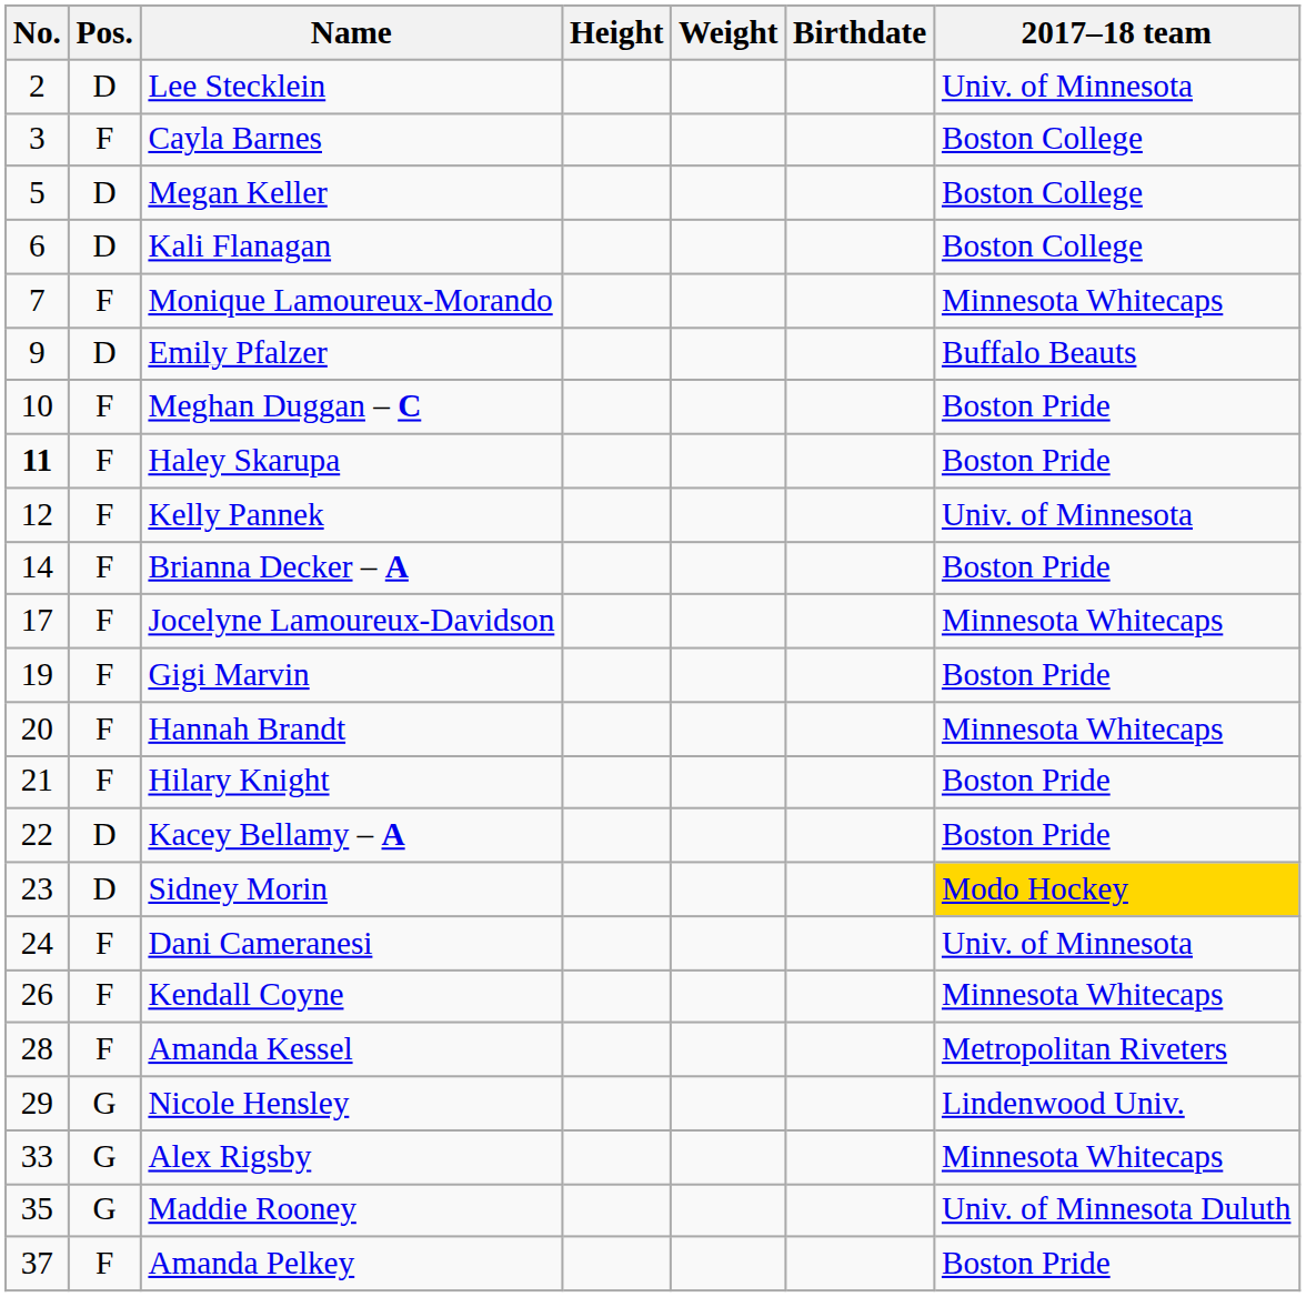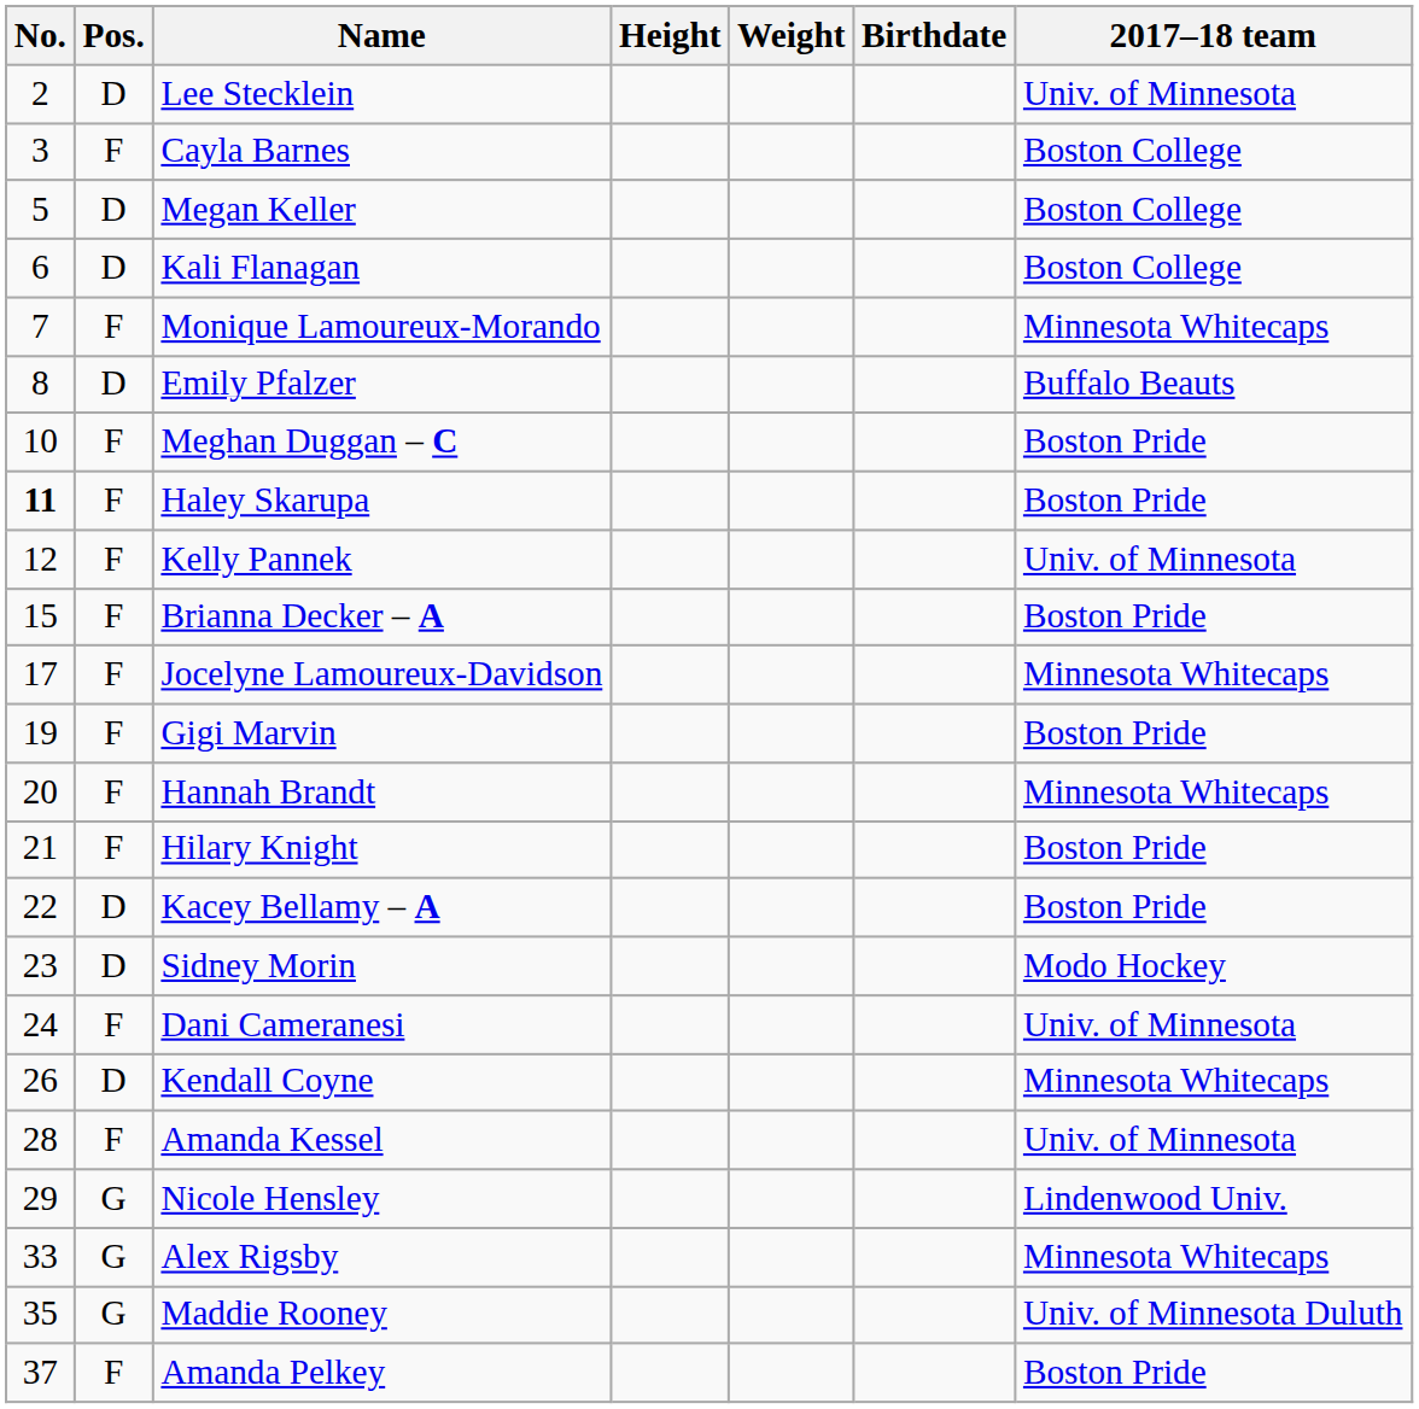 <table class="wikitable sortable" style="font-size: 90%; text-align: center;">
 <tr>
 <th>No.</th>
 <th>Pos.</th>
 <th>Name</th>
 <th>Height</th>
 <th>Weight</th>
 <th>Birthdate</th>
 <th>2017–18 team</th>
 </tr>
 <tr>
 <td>2</td>
 <td>D</td>
 <td align=left><a href='#'>Lee Stecklein</a></td>
 <td></td>
 <td></td>
 <td></td>
 <td style="text-align:left;"> <a href='#'>Univ. of Minnesota</a></td>
 </tr>
 <tr>
 <td>3</td>
 <td>F</td>
 <td align=left><a href='#'>Cayla Barnes</a></td>
 <td></td>
 <td></td>
 <td></td>
 <td style="text-align:left;"> <a href='#'>Boston College</a></td>
 </tr>
 <tr>
 <td>5</td>
 <td>D</td>
 <td align=left><a href='#'>Megan Keller</a></td>
 <td></td>
 <td></td>
 <td></td>
 <td style="text-align:left;"> <a href='#'>Boston College</a></td>
 </tr>
 <tr>
 <td>6</td>
 <td>D</td>
 <td align=left><a href='#'>Kali Flanagan</a></td>
 <td></td>
 <td></td>
 <td></td>
 <td style="text-align:left;"> <a href='#'>Boston College</a></td>
 </tr>
 <tr>
 <td>7</td>
 <td>F</td>
 <td align=left><a href='#'>Monique Lamoureux-Morando</a></td>
 <td></td>
 <td></td>
 <td></td>
 <td style="text-align:left;"> <a href='#'>Minnesota Whitecaps</a></td>
 </tr>
 <tr>
-<td>9</td>
+<td>8</td>
 <td>D</td>
 <td align=left><a href='#'>Emily Pfalzer</a></td>
 <td></td>
 <td></td>
 <td></td>
 <td style="text-align:left;"> <a href='#'>Buffalo Beauts</a></td>
 </tr>
 <tr>
 <td>10</td>
 <td>F</td>
 <td align=left><a href='#'>Meghan Duggan</a> – <strong><a href='#'>C</a></strong></td>
 <td></td>
 <td></td>
 <td></td>
 <td style="text-align:left;"> <a href='#'>Boston Pride</a></td>
 </tr>
 <tr>
 <td><strong>11</strong></td>
 <td>F</td>
 <td align=left><a href='#'>Haley Skarupa</a></td>
 <td></td>
 <td></td>
 <td></td>
 <td style="text-align:left;"> <a href='#'>Boston Pride</a></td>
 </tr>
 <tr>
 <td>12</td>
 <td>F</td>
 <td align=left><a href='#'>Kelly Pannek</a></td>
 <td></td>
 <td></td>
 <td></td>
 <td style="text-align:left;"> <a href='#'>Univ. of Minnesota</a></td>
 </tr>
 <tr>
-<td>14</td>
+<td>15</td>
 <td>F</td>
 <td align=left><a href='#'>Brianna Decker</a> – <strong><a href='#'>A</a></strong></td>
 <td></td>
 <td></td>
 <td></td>
 <td style="text-align:left;"> <a href='#'>Boston Pride</a></td>
 </tr>
 <tr>
 <td>17</td>
 <td>F</td>
 <td align=left><a href='#'>Jocelyne Lamoureux-Davidson</a></td>
 <td></td>
 <td></td>
 <td></td>
 <td style="text-align:left;"> <a href='#'>Minnesota Whitecaps</a></td>
 </tr>
 <tr>
 <td>19</td>
 <td>F</td>
 <td align=left><a href='#'>Gigi Marvin</a></td>
 <td></td>
 <td></td>
 <td></td>
 <td style="text-align:left;"> <a href='#'>Boston Pride</a></td>
 </tr>
 <tr>
 <td>20</td>
 <td>F</td>
 <td align=left><a href='#'>Hannah Brandt</a></td>
 <td></td>
 <td></td>
 <td></td>
 <td style="text-align:left;"> <a href='#'>Minnesota Whitecaps</a></td>
 </tr>
 <tr>
 <td>21</td>
 <td>F</td>
 <td align=left><a href='#'>Hilary Knight</a></td>
 <td></td>
 <td></td>
 <td></td>
 <td style="text-align:left;"> <a href='#'>Boston Pride</a></td>
 </tr>
 <tr>
 <td>22</td>
 <td>D</td>
 <td align=left><a href='#'>Kacey Bellamy</a> – <strong><a href='#'>A</a></strong></td>
 <td></td>
 <td></td>
 <td></td>
 <td style="text-align:left;"> <a href='#'>Boston Pride</a></td>
 </tr>
 <tr>
 <td>23</td>
 <td>D</td>
 <td align=left><a href='#'>Sidney Morin</a></td>
 <td></td>
 <td></td>
 <td></td>
-<td style="background: gold; text-align:left;"> <a href='#'>Modo Hockey</a></td>
+<td style="text-align:left;"> <a href='#'>Modo Hockey</a></td>
 </tr>
 <tr>
 <td>24</td>
 <td>F</td>
 <td align=left><a href='#'>Dani Cameranesi</a></td>
 <td></td>
 <td></td>
 <td></td>
 <td style="text-align:left;"> <a href='#'>Univ. of Minnesota</a></td>
 </tr>
 <tr>
 <td>26</td>
-<td>F</td>
+<td>D</td>
 <td align=left><a href='#'>Kendall Coyne</a></td>
 <td></td>
 <td></td>
 <td></td>
 <td style="text-align:left;"> <a href='#'>Minnesota Whitecaps</a></td>
 </tr>
 <tr>
 <td>28</td>
 <td>F</td>
 <td align=left><a href='#'>Amanda Kessel</a></td>
 <td></td>
 <td></td>
 <td></td>
-<td style="text-align:left;"> <a href='#'>Metropolitan Riveters</a></td>
+<td style="text-align:left;"> <a href='#'>Univ. of Minnesota</a></td>
 </tr>
 <tr>
 <td>29</td>
 <td>G</td>
 <td align=left><a href='#'>Nicole Hensley</a></td>
 <td></td>
 <td></td>
 <td></td>
 <td style="text-align:left;"> <a href='#'>Lindenwood Univ.</a></td>
 </tr>
 <tr>
 <td>33</td>
 <td>G</td>
 <td align=left><a href='#'>Alex Rigsby</a></td>
 <td></td>
 <td></td>
 <td></td>
 <td style="text-align:left;"> <a href='#'>Minnesota Whitecaps</a></td>
 </tr>
 <tr>
 <td>35</td>
 <td>G</td>
 <td align=left><a href='#'>Maddie Rooney</a></td>
 <td></td>
 <td></td>
 <td></td>
 <td style="text-align:left;"> <a href='#'>Univ. of Minnesota Duluth</a></td>
 </tr>
 <tr>
 <td>37</td>
 <td>F</td>
 <td align=left><a href='#'>Amanda Pelkey</a></td>
 <td></td>
 <td></td>
 <td></td>
 <td style="text-align:left;"> <a href='#'>Boston Pride</a></td>
 </tr>
 </table>
